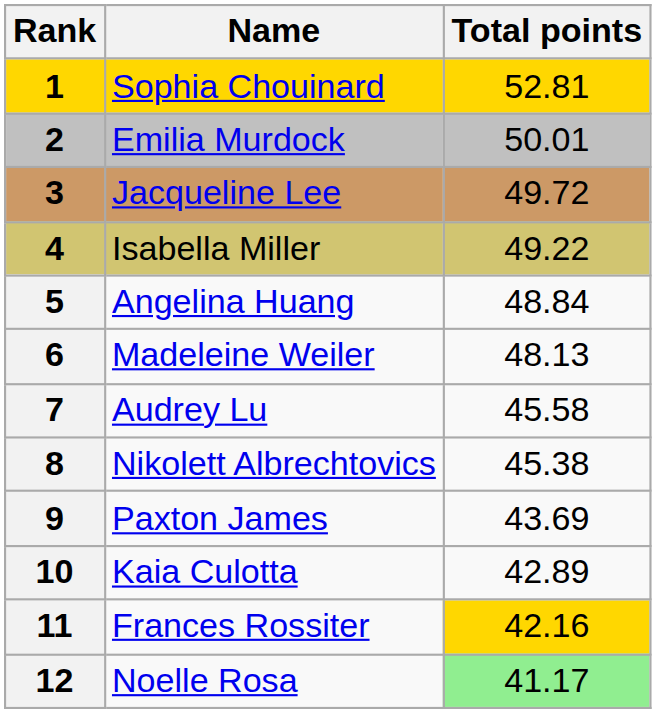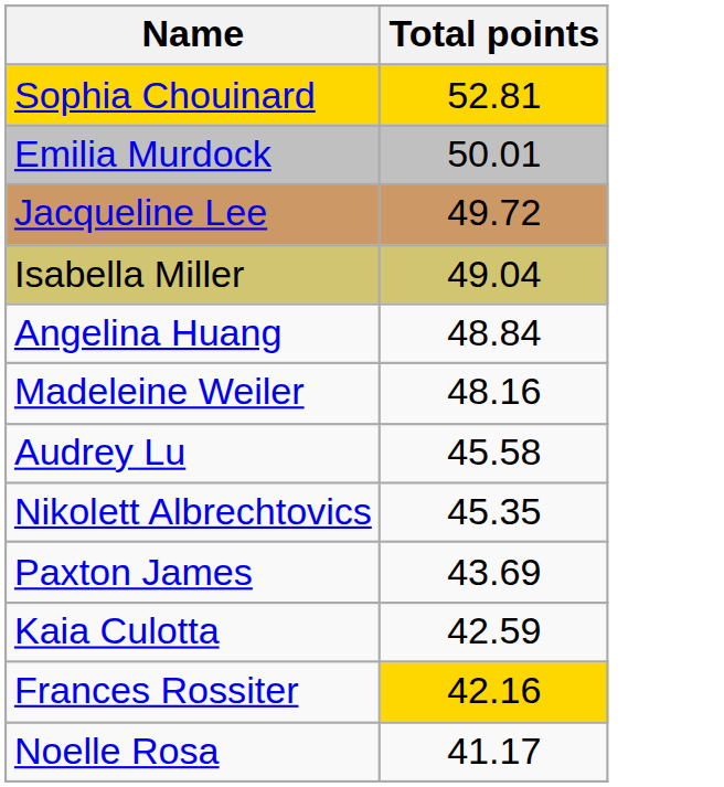 <table class="wikitable sortable">
 <tr>
-<th>Rank</th>
 <th>Name</th>
 <th>Total points</th>
 </tr>
 <tr bgcolor="gold">
-<td align="center"><strong>1</strong></td>
 <td><a href='#'>Sophia Chouinard</a></td>
 <td align="center">52.81</td>
 </tr>
 <tr bgcolor="silver">
-<td align="center"><strong>2</strong></td>
 <td><a href='#'>Emilia Murdock</a></td>
 <td align="center">50.01</td>
 </tr>
 <tr bgcolor="cc9966">
-<td align="center"><strong>3</strong></td>
 <td><a href='#'>Jacqueline Lee</a></td>
 <td align="center">49.72</td>
 </tr>
 <tr bgcolor="#d1c571">
-<td align="center"><strong>4</strong></td>
 <td>Isabella Miller</td>
-<td align="center">49.22</td>
+<td align="center">49.04</td>
 </tr>
 <tr>
-<th>5</th>
 <td><a href='#'>Angelina Huang</a></td>
 <td align="center">48.84</td>
 </tr>
 <tr>
-<th>6</th>
 <td><a href='#'>Madeleine Weiler</a></td>
-<td align="center">48.13</td>
+<td align="center">48.16</td>
 </tr>
 <tr>
-<th>7</th>
 <td><a href='#'>Audrey Lu</a></td>
 <td align="center">45.58</td>
 </tr>
 <tr>
-<th>8</th>
 <td><a href='#'>Nikolett Albrechtovics</a></td>
-<td align="center">45.38</td>
+<td align="center">45.35</td>
 </tr>
 <tr>
-<th>9</th>
 <td><a href='#'>Paxton James</a></td>
 <td align="center">43.69</td>
 </tr>
 <tr>
-<th>10</th>
 <td><a href='#'>Kaia Culotta</a></td>
-<td align="center">42.89</td>
+<td align="center">42.59</td>
 </tr>
 <tr>
-<th>11</th>
 <td><a href='#'>Frances Rossiter</a></td>
 <td align="center" style="background: gold;">42.16</td>
 </tr>
 <tr>
-<th>12</th>
 <td><a href='#'>Noelle Rosa</a></td>
-<td align="center" style="background: lightgreen;">41.17</td>
+<td align="center">41.17</td>
 </tr>
 </table>
